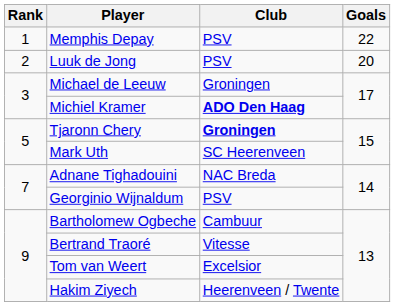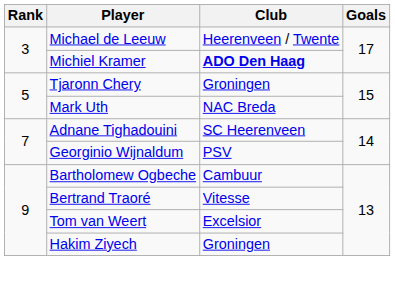 <table class=wikitable style=text-align:center>
 <tr>
 <th>Rank</th>
 <th>Player</th>
 <th>Club</th>
 <th>Goals</th>
 </tr>
 <tr>
-<td>1</td>
-<td align=left> <a href='#'>Memphis Depay</a></td>
-<td align=left><a href='#'>PSV</a></td>
-<td>22</td>
-</tr>
-<tr>
-<td>2</td>
-<td align=left> <a href='#'>Luuk de Jong</a></td>
-<td align=left><a href='#'>PSV</a></td>
-<td>20</td>
-</tr>
-<tr>
 <td rowspan=2>3</td>
 <td align=left> <a href='#'>Michael de Leeuw</a></td>
-<td align=left><a href='#'>Groningen</a></td>
+<td align=left><a href='#'>Heerenveen</a> / <a href='#'>Twente</a></td>
 <td rowspan=2>17</td>
 </tr>
 <tr>
 <td align=left> <a href='#'>Michiel Kramer</a></td>
 <td align=left><strong><a href='#'>ADO Den Haag</a></strong></td>
 </tr>
 <tr>
 <td rowspan=2>5</td>
 <td align=left> <a href='#'>Tjaronn Chery</a></td>
-<td align=left><strong><a href='#'>Groningen</a></strong></td>
+<td align=left><a href='#'>Groningen</a></td>
 <td rowspan=2>15</td>
 </tr>
 <tr>
 <td align=left> <a href='#'>Mark Uth</a></td>
-<td align=left><a href='#'>SC Heerenveen</a></td>
+<td align=left><a href='#'>NAC Breda</a></td>
 </tr>
 <tr>
 <td rowspan=2>7</td>
 <td align=left> <a href='#'>Adnane Tighadouini</a></td>
-<td align=left><a href='#'>NAC Breda</a></td>
+<td align=left><a href='#'>SC Heerenveen</a></td>
 <td rowspan=2>14</td>
 </tr>
 <tr>
 <td align=left> <a href='#'>Georginio Wijnaldum</a></td>
 <td align=left><a href='#'>PSV</a></td>
 </tr>
 <tr>
 <td rowspan=4>9</td>
 <td align=left> <a href='#'>Bartholomew Ogbeche</a></td>
 <td align=left><a href='#'>Cambuur</a></td>
 <td rowspan=4>13</td>
 </tr>
 <tr>
 <td align=left> <a href='#'>Bertrand Traoré</a></td>
 <td align=left><a href='#'>Vitesse</a></td>
 </tr>
 <tr>
 <td align=left> <a href='#'>Tom van Weert</a></td>
 <td align=left><a href='#'>Excelsior</a></td>
 </tr>
 <tr>
 <td align=left> <a href='#'>Hakim Ziyech</a></td>
-<td align=left><a href='#'>Heerenveen</a> / <a href='#'>Twente</a></td>
+<td align=left><a href='#'>Groningen</a></td>
 </tr>
 </table>
